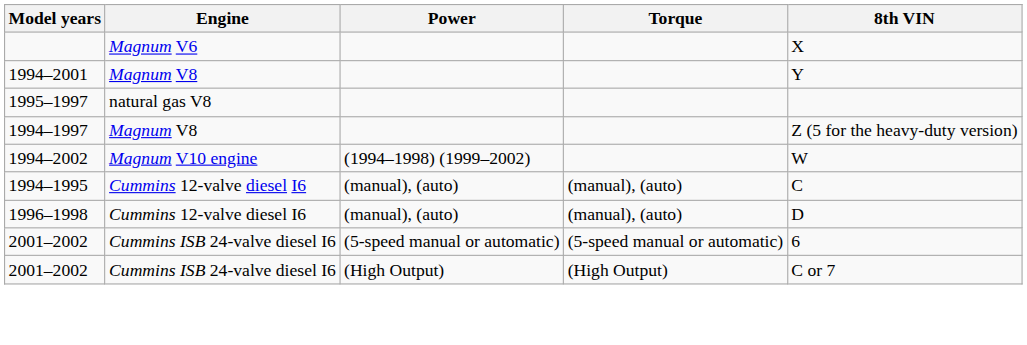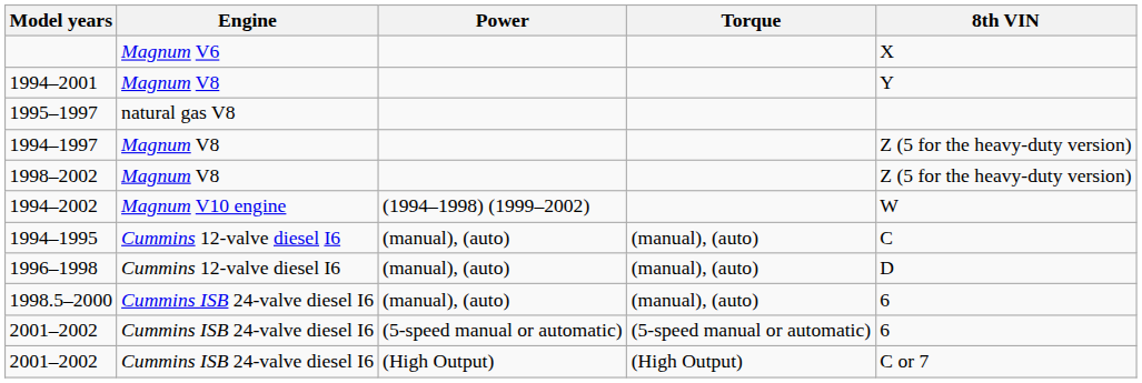 <table class=wikitable>
 <tr>
 <th>Model years</th>
 <th>Engine</th>
 <th>Power</th>
 <th>Torque</th>
 <th>8th VIN</th>
 </tr>
 <tr>
 <td></td>
 <td> <em><a href='#'>Magnum</a></em> <a href='#'>V6</a></td>
 <td></td>
 <td></td>
 <td>X</td>
 </tr>
 <tr>
 <td>1994–2001</td>
 <td> <em><a href='#'>Magnum</a></em> <a href='#'>V8</a></td>
 <td></td>
 <td></td>
 <td>Y</td>
 </tr>
 <tr>
 <td>1995–1997</td>
 <td> natural gas V8</td>
 <td></td>
 <td></td>
 <td></td>
 </tr>
 <tr>
 <td>1994–1997</td>
 <td> <em><a href='#'>Magnum</a></em> V8</td>
 <td></td>
 <td></td>
 <td>Z (5 for the heavy-duty version)</td>
 </tr>
 <tr>
+<td>1998–2002</td>
+<td> <em><a href='#'>Magnum</a></em> V8</td>
+<td></td>
+<td></td>
+<td>Z (5 for the heavy-duty version)</td>
+</tr>
+<tr>
 <td>1994–2002</td>
 <td> <em><a href='#'>Magnum</a></em> <a href='#'>V10 engine</a></td>
 <td> (1994–1998) (1999–2002)</td>
 <td></td>
 <td>W</td>
 </tr>
 <tr>
 <td>1994–1995</td>
 <td> <em><a href='#'>Cummins</a></em> 12-valve <a href='#'>diesel</a> <a href='#'>I6</a></td>
 <td> (manual),  (auto)</td>
 <td> (manual),  (auto)</td>
 <td>C</td>
 </tr>
 <tr>
 <td>1996–1998</td>
 <td> <em>Cummins</em> 12-valve diesel I6</td>
 <td> (manual),  (auto)</td>
 <td> (manual),  (auto)</td>
 <td>D</td>
 </tr>
 <tr>
+<td>1998.5–2000</td>
+<td> <em><a href='#'>Cummins ISB</a></em> 24-valve diesel I6</td>
+<td> (manual),  (auto)</td>
+<td> (manual),  (auto)</td>
+<td>6</td>
+</tr>
+<tr>
 <td>2001–2002</td>
 <td> <em>Cummins ISB</em> 24-valve diesel I6</td>
 <td> (5-speed manual or automatic)</td>
 <td> (5-speed manual or automatic)</td>
 <td>6</td>
 </tr>
 <tr>
 <td>2001–2002</td>
 <td> <em>Cummins ISB</em> 24-valve diesel I6</td>
 <td> (High Output)</td>
 <td> (High Output)</td>
 <td>C or 7</td>
 </tr>
 </table>
